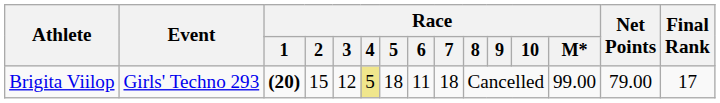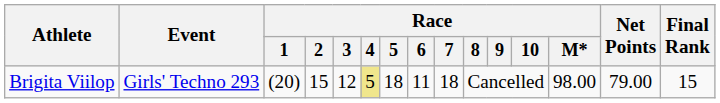 <table class="wikitable" style="font-size:90%">
 <tr>
 <th rowspan="2">Athlete</th>
 <th rowspan="2">Event</th>
 <th colspan=11>Race</th>
 <th rowspan=2>Net<br>Points</th>
 <th rowspan=2>Final <br>Rank</th>
 </tr>
 <tr style="font-size:95%">
 <th>1</th>
 <th>2</th>
 <th>3</th>
 <th>4</th>
 <th>5</th>
 <th>6</th>
 <th>7</th>
 <th>8</th>
 <th>9</th>
 <th>10</th>
 <th>M*</th>
 </tr>
 <tr align=center>
 <td align=left><a href='#'>Brigita Viilop</a></td>
 <td align=left><a href='#'>Girls' Techno 293</a></td>
-<td><strong>(20)</strong></td>
+<td>(20)</td>
 <td>15</td>
 <td>12</td>
 <td style="background: khaki;">5</td>
 <td>18</td>
 <td>11</td>
 <td>18</td>
 <td colspan=3>Cancelled</td>
-<td>99.00</td>
+<td>98.00</td>
 <td>79.00</td>
-<td>17</td>
+<td>15</td>
 </tr>
 </table>
